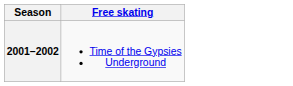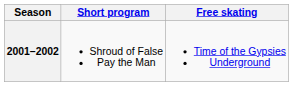 <table class=wikitable style=text-align:center>
 <tr>
 <th>Season</th>
+<th><a href='#'>Short program</a></th>
 <th><a href='#'>Free skating</a></th>
 </tr>
 <tr>
 <th>2001–2002 <br> </th>
+<td><br><ul><li>Shroud of False <br></li><li>Pay the Man <br></li></ul></td>
 <td><br><ul><li><a href='#'>Time of the Gypsies</a> <br></li><li><a href='#'>Underground</a> <br></li></ul></td>
 </tr>
 </table>
